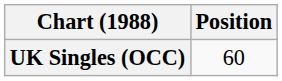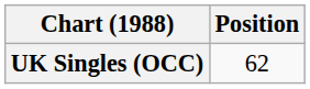 <table class="wikitable plainrowheaders" style="text-align:center">
 <tr>
 <th>Chart (1988)</th>
 <th>Position</th>
 </tr>
 <tr>
 <th scope="row">UK Singles (OCC)</th>
-<td>60</td>
+<td>62</td>
 </tr>
 </table>
